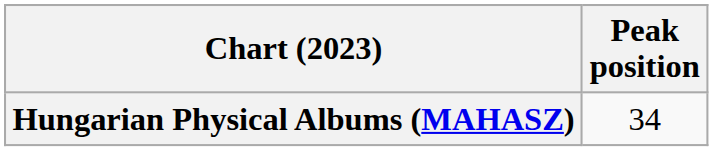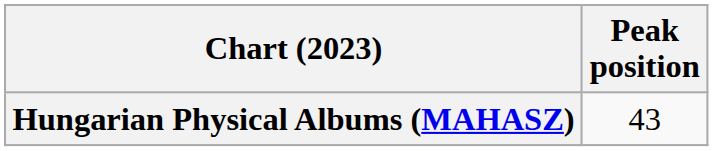 <table class="wikitable plainrowheaders" style="text-align:center;">
 <tr>
 <th scope="col">Chart (2023)</th>
 <th scope="col">Peak<br>position</th>
 </tr>
 <tr>
 <th scope="row">Hungarian Physical Albums (<a href='#'>MAHASZ</a>)</th>
-<td>34</td>
+<td>43</td>
 </tr>
 </table>
